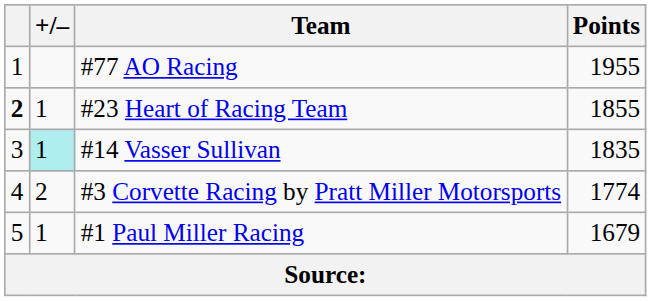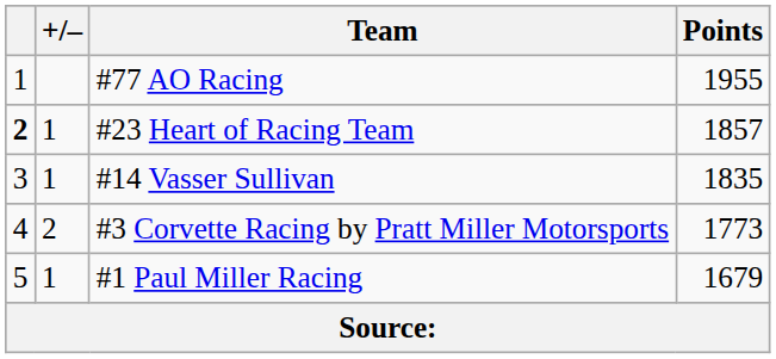 <table class="wikitable" style="font-size: 95%;">
 <tr>
 <th scope="col"></th>
 <th scope="col">+/–</th>
 <th scope="col">Team</th>
 <th scope="col">Points</th>
 </tr>
 <tr>
 <td align=center>1</td>
 <td align=left></td>
 <td>#77 <a href='#'>AO Racing</a></td>
 <td align=right>1955</td>
 </tr>
 <tr>
 <td align=center><strong>2</strong></td>
 <td align=left> 1</td>
 <td>#23 <a href='#'>Heart of Racing Team</a></td>
-<td align=right>1855</td>
+<td align=right>1857</td>
 </tr>
 <tr>
 <td align=center>3</td>
-<td align=left style="background: paleturquoise;"> 1</td>
+<td align=left> 1</td>
 <td>#14 <a href='#'>Vasser Sullivan</a></td>
 <td align=right>1835</td>
 </tr>
 <tr>
 <td align=center>4</td>
 <td align=left> 2</td>
 <td>#3 <a href='#'>Corvette Racing</a> by <a href='#'>Pratt Miller Motorsports</a></td>
-<td align=right>1774</td>
+<td align=right>1773</td>
 </tr>
 <tr>
 <td align=center>5</td>
 <td align=left> 1</td>
 <td>#1 <a href='#'>Paul Miller Racing</a></td>
 <td align=right>1679</td>
 </tr>
 <tr>
 <th colspan=5>Source:</th>
 </tr>
 </table>
